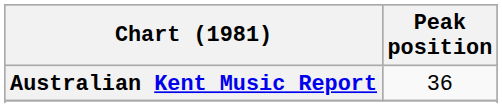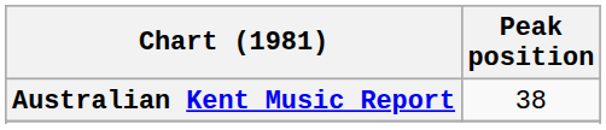 <table class="wikitable sortable plainrowheaders">
 <tr>
 <th>Chart (1981)</th>
 <th>Peak<br>position</th>
 </tr>
 <tr>
 <th scope="row">Australian <a href='#'>Kent Music Report</a></th>
-<td style="text-align:center;">36</td>
+<td style="text-align:center;">38</td>
 </tr>
 <tr>
 </tr>
 <tr>
 </tr>
 </table>
